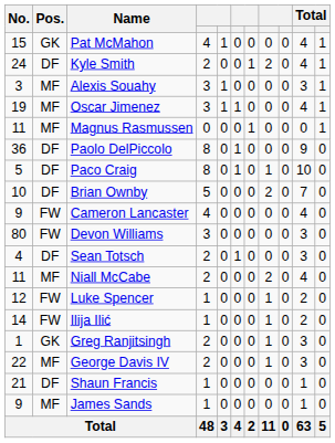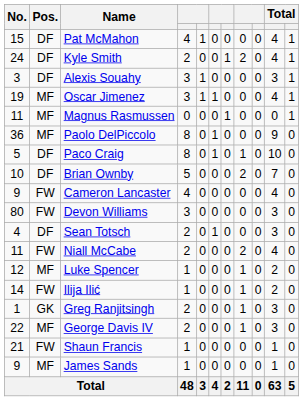 <table class="wikitable sortable" style="text-align: center;">
 <tr>
 <th rowspan="2">No.</th>
 <th rowspan="2">Pos.</th>
 <th rowspan="2">Name</th>
 <th colspan="2"></th>
 <th colspan="2"></th>
 <th colspan="2"></th>
 <th colspan="2">Total</th>
 </tr>
 <tr>
 <th></th>
 <th></th>
 <th></th>
 <th></th>
 <th></th>
 <th></th>
 <th></th>
 <th></th>
 </tr>
 <tr>
 <td>15</td>
-<td>GK</td>
+<td>DF</td>
 <td align=left> <a href='#'>Pat McMahon</a></td>
 <td>4</td>
 <td>1</td>
 <td>0</td>
 <td>0</td>
 <td>0</td>
 <td>0</td>
 <td>4</td>
 <td>1</td>
 </tr>
 <tr>
 <td>24</td>
 <td>DF</td>
 <td align=left> <a href='#'>Kyle Smith</a></td>
 <td>2</td>
 <td>0</td>
 <td>0</td>
 <td>1</td>
 <td>2</td>
 <td>0</td>
 <td>4</td>
 <td>1</td>
 </tr>
 <tr>
 <td>3</td>
-<td>MF</td>
+<td>DF</td>
 <td align=left> <a href='#'>Alexis Souahy</a></td>
 <td>3</td>
 <td>1</td>
 <td>0</td>
 <td>0</td>
 <td>0</td>
 <td>0</td>
 <td>3</td>
 <td>1</td>
 </tr>
 <tr>
 <td>19</td>
 <td>MF</td>
 <td align=left> <a href='#'>Oscar Jimenez</a></td>
 <td>3</td>
 <td>1</td>
 <td>1</td>
 <td>0</td>
 <td>0</td>
 <td>0</td>
 <td>4</td>
 <td>1</td>
 </tr>
 <tr>
 <td>11</td>
 <td>MF</td>
 <td align=left> <a href='#'>Magnus Rasmussen</a></td>
 <td>0</td>
 <td>0</td>
 <td>0</td>
 <td>1</td>
 <td>0</td>
 <td>0</td>
 <td>0</td>
 <td>1</td>
 </tr>
 <tr>
 <td>36</td>
-<td>DF</td>
+<td>MF</td>
 <td align=left> <a href='#'>Paolo DelPiccolo</a></td>
 <td>8</td>
 <td>0</td>
 <td>1</td>
 <td>0</td>
 <td>0</td>
 <td>0</td>
 <td>9</td>
 <td>0</td>
 </tr>
 <tr>
 <td>5</td>
 <td>DF</td>
 <td align=left> <a href='#'>Paco Craig</a></td>
 <td>8</td>
 <td>0</td>
 <td>1</td>
 <td>0</td>
 <td>1</td>
 <td>0</td>
 <td>10</td>
 <td>0</td>
 </tr>
 <tr>
 <td>10</td>
 <td>DF</td>
 <td align=left> <a href='#'>Brian Ownby</a></td>
 <td>5</td>
 <td>0</td>
 <td>0</td>
 <td>0</td>
 <td>2</td>
 <td>0</td>
 <td>7</td>
 <td>0</td>
 </tr>
 <tr>
 <td>9</td>
 <td>FW</td>
 <td align=left> <a href='#'>Cameron Lancaster</a></td>
 <td>4</td>
 <td>0</td>
 <td>0</td>
 <td>0</td>
 <td>0</td>
 <td>0</td>
 <td>4</td>
 <td>0</td>
 </tr>
 <tr>
 <td>80</td>
 <td>FW</td>
 <td align=left> <a href='#'>Devon Williams</a></td>
 <td>3</td>
 <td>0</td>
 <td>0</td>
 <td>0</td>
 <td>0</td>
 <td>0</td>
 <td>3</td>
 <td>0</td>
 </tr>
 <tr>
 <td>4</td>
 <td>DF</td>
 <td align=left> <a href='#'>Sean Totsch</a></td>
 <td>2</td>
 <td>0</td>
 <td>1</td>
 <td>0</td>
 <td>0</td>
 <td>0</td>
 <td>3</td>
 <td>0</td>
 </tr>
 <tr>
 <td>11</td>
-<td>MF</td>
+<td>FW</td>
 <td align=left> <a href='#'>Niall McCabe</a></td>
 <td>2</td>
 <td>0</td>
 <td>0</td>
 <td>0</td>
 <td>2</td>
 <td>0</td>
 <td>4</td>
 <td>0</td>
 </tr>
 <tr>
 <td>12</td>
-<td>FW</td>
+<td>MF</td>
 <td align=left> <a href='#'>Luke Spencer</a></td>
 <td>1</td>
 <td>0</td>
 <td>0</td>
 <td>0</td>
 <td>1</td>
 <td>0</td>
 <td>2</td>
 <td>0</td>
 </tr>
 <tr>
 <td>14</td>
 <td>FW</td>
 <td align=left> <a href='#'>Ilija Ilić</a></td>
 <td>1</td>
 <td>0</td>
 <td>0</td>
 <td>0</td>
 <td>1</td>
 <td>0</td>
 <td>2</td>
 <td>0</td>
 </tr>
 <tr>
 <td>1</td>
 <td>GK</td>
 <td align=left> <a href='#'>Greg Ranjitsingh</a></td>
 <td>2</td>
 <td>0</td>
 <td>0</td>
 <td>0</td>
 <td>1</td>
 <td>0</td>
 <td>3</td>
 <td>0</td>
 </tr>
 <tr>
 <td>22</td>
 <td>MF</td>
 <td align=left> <a href='#'>George Davis IV</a></td>
 <td>2</td>
 <td>0</td>
 <td>0</td>
 <td>0</td>
 <td>1</td>
 <td>0</td>
 <td>3</td>
 <td>0</td>
 </tr>
 <tr>
 <td>21</td>
-<td>DF</td>
+<td>FW</td>
 <td align=left> <a href='#'>Shaun Francis</a></td>
 <td>1</td>
 <td>0</td>
 <td>0</td>
 <td>0</td>
 <td>0</td>
 <td>0</td>
 <td>1</td>
 <td>0</td>
 </tr>
 <tr>
 <td>9</td>
 <td>MF</td>
 <td align=left> <a href='#'>James Sands</a></td>
 <td>1</td>
 <td>0</td>
 <td>0</td>
 <td>0</td>
 <td>0</td>
 <td>0</td>
 <td>1</td>
 <td>0</td>
 </tr>
 <tr>
 <th colspan="3">Total</th>
 <th>48</th>
 <th>3</th>
 <th>4</th>
 <th>2</th>
 <th>11</th>
 <th>0</th>
 <th>63</th>
 <th>5</th>
 </tr>
 </table>
